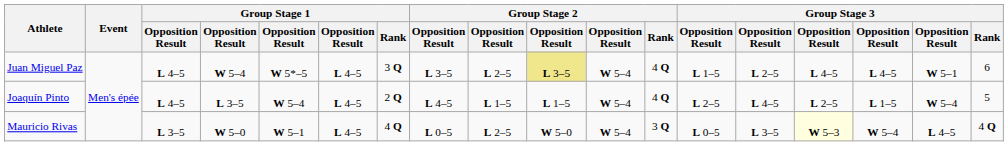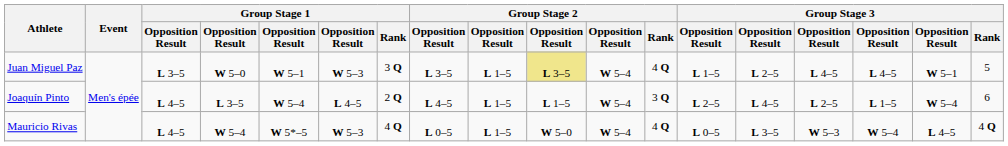 <table class=wikitable style="font-size:70%">
 <tr>
 <th rowspan="2">Athlete</th>
 <th rowspan="2">Event</th>
 <th colspan="5">Group Stage 1</th>
 <th colspan="5">Group Stage 2</th>
 <th colspan="6">Group Stage 3</th>
 </tr>
 <tr>
 <th>Opposition<br>Result</th>
 <th>Opposition<br>Result</th>
 <th>Opposition<br>Result</th>
 <th>Opposition<br>Result</th>
 <th>Rank</th>
 <th>Opposition<br>Result</th>
 <th>Opposition<br>Result</th>
 <th>Opposition<br>Result</th>
 <th>Opposition<br>Result</th>
 <th>Rank</th>
 <th>Opposition<br>Result</th>
 <th>Opposition<br>Result</th>
 <th>Opposition<br>Result</th>
 <th>Opposition<br>Result</th>
 <th>Opposition<br>Result</th>
 <th>Rank</th>
 </tr>
 <tr align=center>
 <td align=left><a href='#'>Juan Miguel Paz</a></td>
 <td align=left rowspan=3><a href='#'>Men's épée</a></td>
-<td><br><strong>L</strong> 4–5</td>
-<td><br><strong>W</strong> 5–4</td>
-<td><br><strong>W</strong> 5*–5</td>
-<td><br><strong>L</strong> 4–5</td>
+<td><br><strong>L</strong> 3–5</td>
+<td><br><strong>W</strong> 5–0</td>
+<td><br><strong>W</strong> 5–1</td>
+<td><br><strong>W</strong> 5–3</td>
 <td>3 <strong>Q</strong></td>
 <td><br><strong>L</strong> 3–5</td>
-<td><br><strong>L</strong> 2–5</td>
+<td><br><strong>L</strong> 1–5</td>
 <td style="background: khaki;"><br><strong>L</strong> 3–5</td>
 <td><br><strong>W</strong> 5–4</td>
 <td>4 <strong>Q</strong></td>
 <td><br><strong>L</strong> 1–5</td>
 <td><br><strong>L</strong> 2–5</td>
 <td><br><strong>L</strong> 4–5</td>
 <td><br><strong>L</strong> 4–5</td>
 <td><br><strong>W</strong> 5–1</td>
-<td>6</td>
+<td>5</td>
 </tr>
 <tr align=center>
 <td align=left><a href='#'>Joaquín Pinto</a></td>
 <td><br><strong>L</strong> 4–5</td>
 <td><br><strong>L</strong> 3–5</td>
 <td><br><strong>W</strong> 5–4</td>
 <td><br><strong>L</strong> 4–5</td>
 <td>2 <strong>Q</strong></td>
 <td><br><strong>L</strong> 4–5</td>
 <td><br><strong>L</strong> 1–5</td>
 <td><br><strong>L</strong> 1–5</td>
 <td><br><strong>W</strong> 5–4</td>
-<td>4 <strong>Q</strong></td>
+<td>3 <strong>Q</strong></td>
 <td><br><strong>L</strong> 2–5</td>
 <td><br><strong>L</strong> 4–5</td>
 <td><br><strong>L</strong> 2–5</td>
 <td><br><strong>L</strong> 1–5</td>
 <td><br><strong>W</strong> 5–4</td>
-<td>5</td>
+<td>6</td>
 </tr>
 <tr align=center>
 <td align=left><a href='#'>Mauricio Rivas</a></td>
-<td><br><strong>L</strong> 3–5</td>
-<td><br><strong>W</strong> 5–0</td>
-<td><br><strong>W</strong> 5–1</td>
 <td><br><strong>L</strong> 4–5</td>
+<td><br><strong>W</strong> 5–4</td>
+<td><br><strong>W</strong> 5*–5</td>
+<td><br><strong>W</strong> 5–3</td>
 <td>4 <strong>Q</strong></td>
 <td><br><strong>L</strong> 0–5</td>
-<td><br><strong>L</strong> 2–5</td>
+<td><br><strong>L</strong> 1–5</td>
 <td><br><strong>W</strong> 5–0</td>
 <td><br><strong>W</strong> 5–4</td>
-<td>3 <strong>Q</strong></td>
+<td>4 <strong>Q</strong></td>
 <td><br><strong>L</strong> 0–5</td>
 <td><br><strong>L</strong> 3–5</td>
-<td style="background: lightyellow;"><br><strong>W</strong> 5–3</td>
+<td><br><strong>W</strong> 5–3</td>
 <td><br><strong>W</strong> 5–4</td>
 <td><br><strong>L</strong> 4–5</td>
 <td>4 <strong>Q</strong></td>
 </tr>
 </table>
